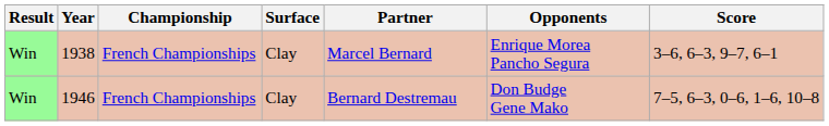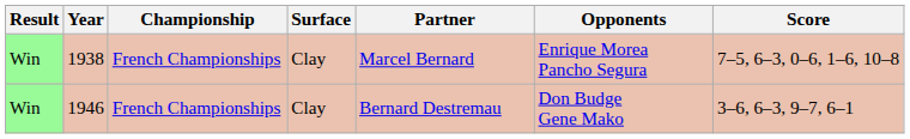 <table class="sortable wikitable">
 <tr>
 <th style="width:40px">Result</th>
 <th style="width:30px">Year</th>
 <th style="width:150px">Championship</th>
 <th style="width:50px">Surface</th>
 <th style="width:150px">Partner</th>
 <th style="width:150px">Opponents</th>
 <th style="width:160px" class="unsortable">Score</th>
 </tr>
 <tr style="background:#ebc2af;">
 <td style="background:#98fb98;">Win</td>
 <td>1938</td>
 <td><a href='#'>French Championships</a></td>
 <td>Clay</td>
 <td> <a href='#'>Marcel Bernard</a></td>
 <td> <a href='#'>Enrique Morea</a><br> <a href='#'>Pancho Segura</a></td>
-<td>3–6, 6–3, 9–7, 6–1</td>
+<td>7–5, 6–3, 0–6, 1–6, 10–8</td>
 </tr>
 <tr style="background:#ebc2af;">
 <td style="background:#98fb98;">Win</td>
 <td>1946</td>
 <td><a href='#'>French Championships</a></td>
 <td>Clay</td>
 <td> <a href='#'>Bernard Destremau</a></td>
 <td> <a href='#'>Don Budge</a><br> <a href='#'>Gene Mako</a></td>
-<td>7–5, 6–3, 0–6, 1–6, 10–8</td>
+<td>3–6, 6–3, 9–7, 6–1</td>
 </tr>
 </table>
